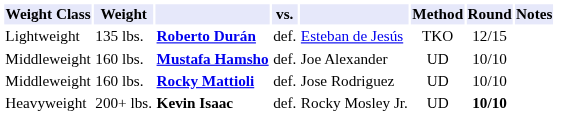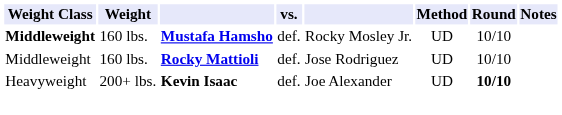 <table class="toccolours" style="font-size: 85%;">
 <tr>
 <th style="background:#e6e8fa; color:#000; text-align:center;">Weight Class</th>
 <th style="background:#e6e8fa; color:#000; text-align:center;">Weight</th>
 <th style="background:#e6e8fa; color:#000; text-align:center;"></th>
 <th style="background:#e6e8fa; color:#000; text-align:center;">vs.</th>
 <th style="background:#e6e8fa; color:#000; text-align:center;"></th>
 <th style="background:#e6e8fa; color:#000; text-align:center;">Method</th>
 <th style="background:#e6e8fa; color:#000; text-align:center;">Round</th>
 <th style="background:#e6e8fa; color:#000; text-align:center;">Notes</th>
 </tr>
 <tr>
-<td>Lightweight</td>
-<td>135 lbs.</td>
-<td><strong><a href='#'>Roberto Durán</a></strong></td>
-<td>def.</td>
-<td><a href='#'>Esteban de Jesús</a></td>
-<td align=center>TKO</td>
-<td align=center>12/15</td>
-<td></td>
-</tr>
-<tr>
-<td>Middleweight</td>
+<td><strong>Middleweight</strong></td>
 <td>160 lbs.</td>
 <td><strong><a href='#'>Mustafa Hamsho</a></strong></td>
 <td>def.</td>
-<td>Joe Alexander</td>
+<td>Rocky Mosley Jr.</td>
 <td align=center>UD</td>
 <td align=center>10/10</td>
 </tr>
 <tr>
 <td>Middleweight</td>
 <td>160 lbs.</td>
 <td><strong><a href='#'>Rocky Mattioli</a></strong></td>
 <td>def.</td>
 <td>Jose Rodriguez</td>
 <td align=center>UD</td>
 <td align=center>10/10</td>
 </tr>
 <tr>
 <td>Heavyweight</td>
 <td>200+ lbs.</td>
 <td><strong>Kevin Isaac</strong></td>
 <td>def.</td>
-<td>Rocky Mosley Jr.</td>
+<td>Joe Alexander</td>
 <td align=center>UD</td>
 <td align=center><strong>10/10</strong></td>
 </tr>
 </table>
